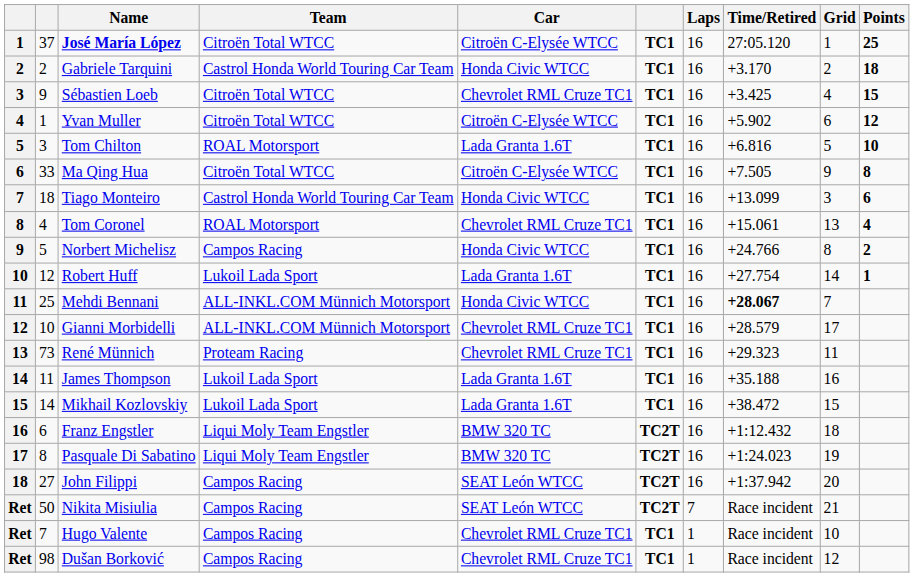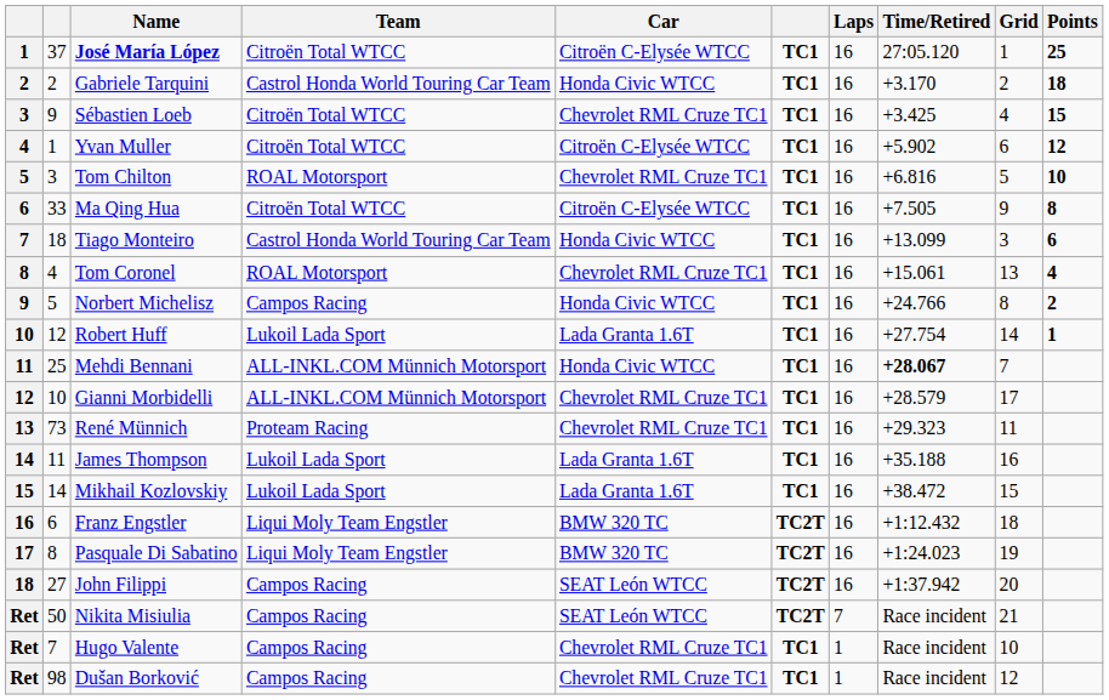 <table class="wikitable sortable" style="font-size: 95%;">
 <tr>
 <th></th>
 <th></th>
 <th>Name</th>
 <th>Team</th>
 <th>Car</th>
 <th></th>
 <th>Laps</th>
 <th>Time/Retired</th>
 <th>Grid</th>
 <th>Points</th>
 </tr>
 <tr>
 <th>1</th>
 <td>37</td>
 <td> <strong><a href='#'>José María López</a></strong></td>
 <td><a href='#'>Citroën Total WTCC</a></td>
 <td><a href='#'>Citroën C-Elysée WTCC</a></td>
 <td align=center><strong><span>TC1</span></strong></td>
 <td>16</td>
 <td>27:05.120</td>
 <td>1</td>
 <td><strong>25</strong></td>
 </tr>
 <tr>
 <th>2</th>
 <td>2</td>
 <td> <a href='#'>Gabriele Tarquini</a></td>
 <td><a href='#'>Castrol Honda World Touring Car Team</a></td>
 <td><a href='#'>Honda Civic WTCC</a></td>
 <td align=center><strong><span>TC1</span></strong></td>
 <td>16</td>
 <td>+3.170</td>
 <td>2</td>
 <td><strong>18</strong></td>
 </tr>
 <tr>
 <th>3</th>
 <td>9</td>
 <td> <a href='#'>Sébastien Loeb</a></td>
 <td><a href='#'>Citroën Total WTCC</a></td>
 <td><a href='#'>Chevrolet RML Cruze TC1</a></td>
 <td align=center><strong><span>TC1</span></strong></td>
 <td>16</td>
 <td>+3.425</td>
 <td>4</td>
 <td><strong>15</strong></td>
 </tr>
 <tr>
 <th>4</th>
 <td>1</td>
 <td> <a href='#'>Yvan Muller</a></td>
 <td><a href='#'>Citroën Total WTCC</a></td>
 <td><a href='#'>Citroën C-Elysée WTCC</a></td>
 <td align=center><strong><span>TC1</span></strong></td>
 <td>16</td>
 <td>+5.902</td>
 <td>6</td>
 <td><strong>12</strong></td>
 </tr>
 <tr>
 <th>5</th>
 <td>3</td>
 <td> <a href='#'>Tom Chilton</a></td>
 <td><a href='#'>ROAL Motorsport</a></td>
-<td><a href='#'>Lada Granta 1.6T</a></td>
+<td><a href='#'>Chevrolet RML Cruze TC1</a></td>
 <td align=center><strong><span>TC1</span></strong></td>
 <td>16</td>
 <td>+6.816</td>
 <td>5</td>
 <td><strong>10</strong></td>
 </tr>
 <tr>
 <th>6</th>
 <td>33</td>
 <td> <a href='#'>Ma Qing Hua</a></td>
 <td><a href='#'>Citroën Total WTCC</a></td>
 <td><a href='#'>Citroën C-Elysée WTCC</a></td>
 <td align=center><strong><span>TC1</span></strong></td>
 <td>16</td>
 <td>+7.505</td>
 <td>9</td>
 <td><strong>8</strong></td>
 </tr>
 <tr>
 <th>7</th>
 <td>18</td>
 <td> <a href='#'>Tiago Monteiro</a></td>
 <td><a href='#'>Castrol Honda World Touring Car Team</a></td>
 <td><a href='#'>Honda Civic WTCC</a></td>
 <td align=center><strong><span>TC1</span></strong></td>
 <td>16</td>
 <td>+13.099</td>
 <td>3</td>
 <td><strong>6</strong></td>
 </tr>
 <tr>
 <th>8</th>
 <td>4</td>
 <td> <a href='#'>Tom Coronel</a></td>
 <td><a href='#'>ROAL Motorsport</a></td>
 <td><a href='#'>Chevrolet RML Cruze TC1</a></td>
 <td align=center><strong><span>TC1</span></strong></td>
 <td>16</td>
 <td>+15.061</td>
 <td>13</td>
 <td><strong>4</strong></td>
 </tr>
 <tr>
 <th>9</th>
 <td>5</td>
 <td> <a href='#'>Norbert Michelisz</a></td>
 <td><a href='#'>Campos Racing</a></td>
 <td><a href='#'>Honda Civic WTCC</a></td>
 <td align=center><strong><span>TC1</span></strong></td>
 <td>16</td>
 <td>+24.766</td>
 <td>8</td>
 <td><strong>2</strong></td>
 </tr>
 <tr>
 <th>10</th>
 <td>12</td>
 <td> <a href='#'>Robert Huff</a></td>
 <td><a href='#'>Lukoil Lada Sport</a></td>
 <td><a href='#'>Lada Granta 1.6T</a></td>
 <td align=center><strong><span>TC1</span></strong></td>
 <td>16</td>
 <td>+27.754</td>
 <td>14</td>
 <td><strong>1</strong></td>
 </tr>
 <tr>
 <th>11</th>
 <td>25</td>
 <td> <a href='#'>Mehdi Bennani</a></td>
 <td><a href='#'>ALL-INKL.COM Münnich Motorsport</a></td>
 <td><a href='#'>Honda Civic WTCC</a></td>
 <td align=center><strong><span>TC1</span></strong></td>
 <td>16</td>
 <td><strong>+28.067</strong></td>
 <td>7</td>
 <td></td>
 </tr>
 <tr>
 <th>12</th>
 <td>10</td>
 <td> <a href='#'>Gianni Morbidelli</a></td>
 <td><a href='#'>ALL-INKL.COM Münnich Motorsport</a></td>
 <td><a href='#'>Chevrolet RML Cruze TC1</a></td>
 <td align=center><strong><span>TC1</span></strong></td>
 <td>16</td>
 <td>+28.579</td>
 <td>17</td>
 <td></td>
 </tr>
 <tr>
 <th>13</th>
 <td>73</td>
 <td> <a href='#'>René Münnich</a></td>
 <td><a href='#'>Proteam Racing</a></td>
 <td><a href='#'>Chevrolet RML Cruze TC1</a></td>
 <td align=center><strong><span>TC1</span></strong></td>
 <td>16</td>
 <td>+29.323</td>
 <td>11</td>
 <td></td>
 </tr>
 <tr>
 <th>14</th>
 <td>11</td>
 <td> <a href='#'>James Thompson</a></td>
 <td><a href='#'>Lukoil Lada Sport</a></td>
 <td><a href='#'>Lada Granta 1.6T</a></td>
 <td align=center><strong><span>TC1</span></strong></td>
 <td>16</td>
 <td>+35.188</td>
 <td>16</td>
 <td></td>
 </tr>
 <tr>
 <th>15</th>
 <td>14</td>
 <td> <a href='#'>Mikhail Kozlovskiy</a></td>
 <td><a href='#'>Lukoil Lada Sport</a></td>
 <td><a href='#'>Lada Granta 1.6T</a></td>
 <td align=center><strong><span>TC1</span></strong></td>
 <td>16</td>
 <td>+38.472</td>
 <td>15</td>
 <td></td>
 </tr>
 <tr>
 <th>16</th>
 <td>6</td>
 <td> <a href='#'>Franz Engstler</a></td>
 <td><a href='#'>Liqui Moly Team Engstler</a></td>
 <td><a href='#'>BMW 320 TC</a></td>
 <td align=center><strong><span>TC2T</span></strong></td>
 <td>16</td>
 <td>+1:12.432</td>
 <td>18</td>
 <td></td>
 </tr>
 <tr>
 <th>17</th>
 <td>8</td>
 <td> <a href='#'>Pasquale Di Sabatino</a></td>
 <td><a href='#'>Liqui Moly Team Engstler</a></td>
 <td><a href='#'>BMW 320 TC</a></td>
 <td align=center><strong><span>TC2T</span></strong></td>
 <td>16</td>
 <td>+1:24.023</td>
 <td>19</td>
 <td></td>
 </tr>
 <tr>
 <th>18</th>
 <td>27</td>
 <td> <a href='#'>John Filippi</a></td>
 <td><a href='#'>Campos Racing</a></td>
 <td><a href='#'>SEAT León WTCC</a></td>
 <td align=center><strong><span>TC2T</span></strong></td>
 <td>16</td>
 <td>+1:37.942</td>
 <td>20</td>
 <td></td>
 </tr>
 <tr>
 <th>Ret</th>
 <td>50</td>
 <td> <a href='#'>Nikita Misiulia</a></td>
 <td><a href='#'>Campos Racing</a></td>
 <td><a href='#'>SEAT León WTCC</a></td>
 <td align=center><strong><span>TC2T</span></strong></td>
 <td>7</td>
 <td>Race incident</td>
 <td>21</td>
 <td></td>
 </tr>
 <tr>
 <th>Ret</th>
 <td>7</td>
 <td> <a href='#'>Hugo Valente</a></td>
 <td><a href='#'>Campos Racing</a></td>
 <td><a href='#'>Chevrolet RML Cruze TC1</a></td>
 <td align=center><strong><span>TC1</span></strong></td>
 <td>1</td>
 <td>Race incident</td>
 <td>10</td>
 <td></td>
 </tr>
 <tr>
 <th>Ret</th>
 <td>98</td>
 <td> <a href='#'>Dušan Borković</a></td>
 <td><a href='#'>Campos Racing</a></td>
 <td><a href='#'>Chevrolet RML Cruze TC1</a></td>
 <td align=center><strong><span>TC1</span></strong></td>
 <td>1</td>
 <td>Race incident</td>
 <td>12</td>
 <td></td>
 </tr>
 </table>
